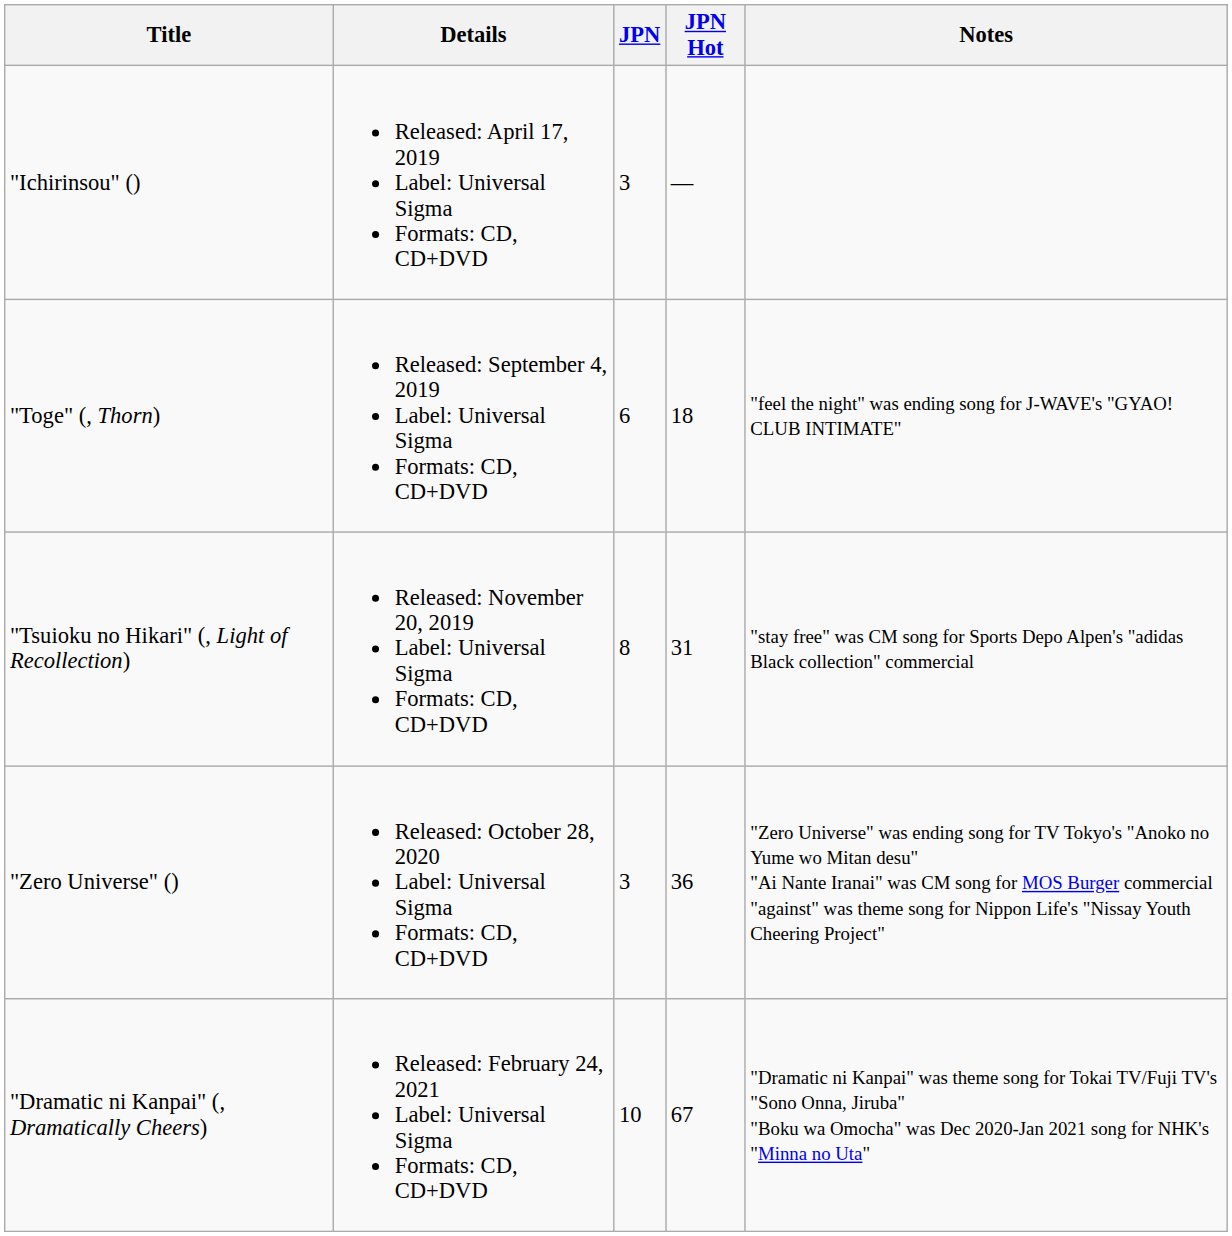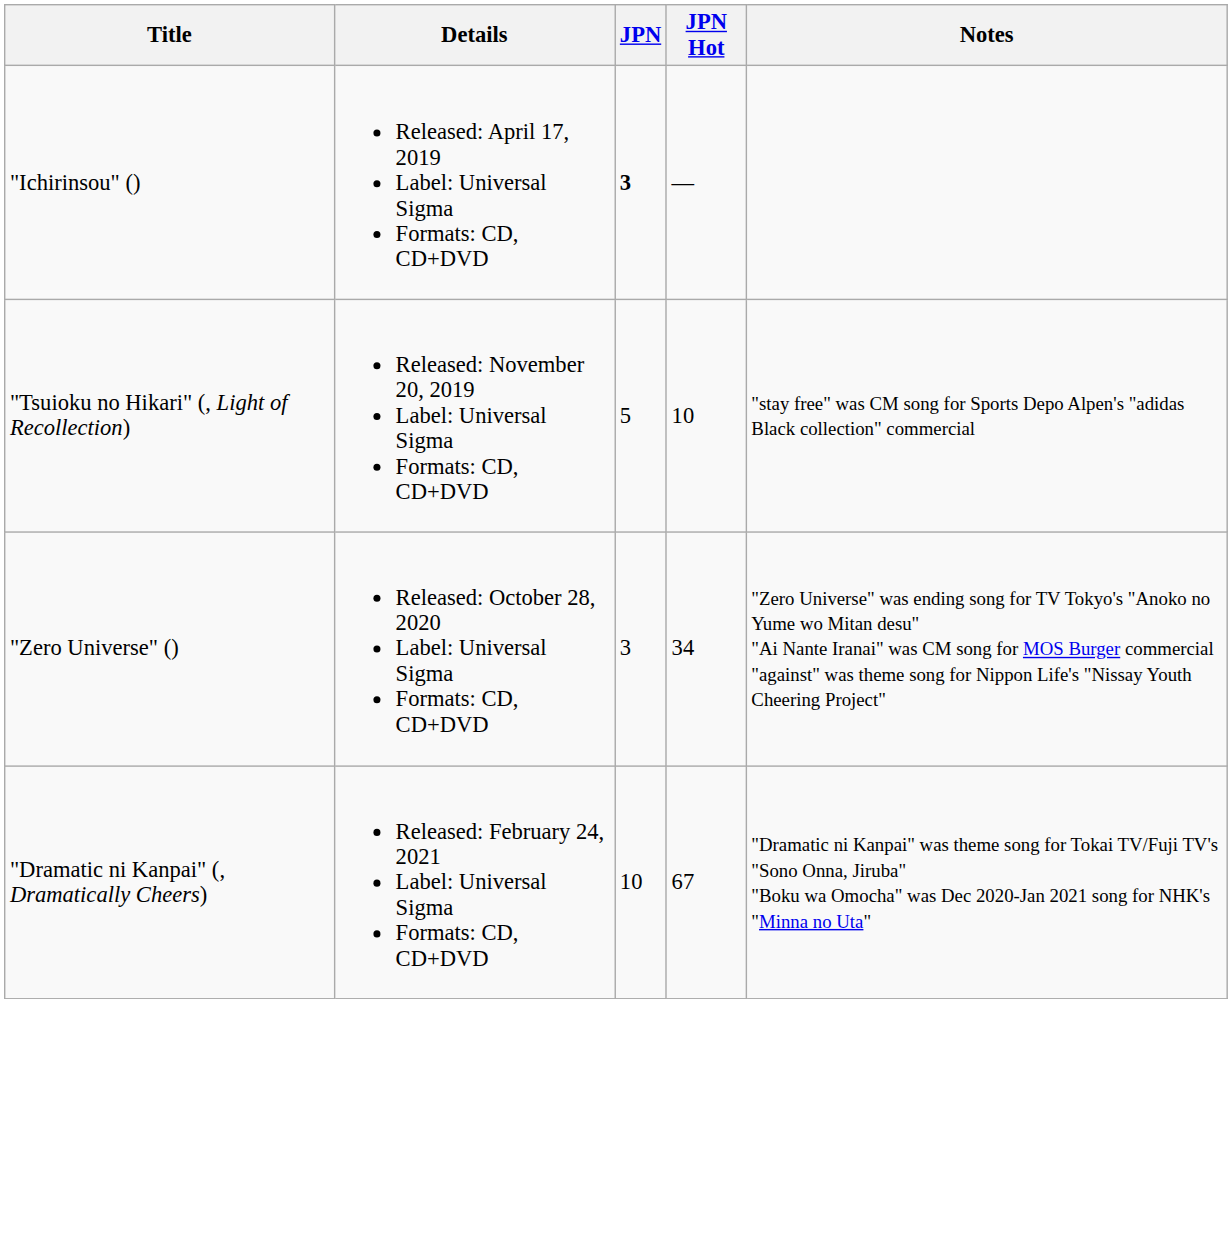 <table class="wikitable">
 <tr>
 <th>Title</th>
 <th>Details</th>
 <th><a href='#'>JPN</a></th>
 <th><a href='#'>JPN Hot</a></th>
 <th>Notes</th>
 </tr>
 <tr>
 <td>"Ichirinsou" ()</td>
 <td><br><ul><li>Released: April 17, 2019</li><li>Label: Universal Sigma</li><li>Formats: CD, CD+DVD</li></ul></td>
-<td>3</td>
+<td><strong>3</strong></td>
 <td>—</td>
 <td></td>
 </tr>
 <tr>
-<td>"Toge" (, <em>Thorn</em>)</td>
-<td><br><ul><li>Released: September 4, 2019</li><li>Label: Universal Sigma</li><li>Formats: CD, CD+DVD</li></ul></td>
-<td>6</td>
-<td>18</td>
-<td><small>"feel the night" was ending song for J-WAVE's "GYAO! CLUB INTIMATE"</small></td>
-</tr>
-<tr>
 <td>"Tsuioku no Hikari" (, <em>Light of Recollection</em>)</td>
 <td><br><ul><li>Released: November 20, 2019</li><li>Label: Universal Sigma</li><li>Formats: CD, CD+DVD</li></ul></td>
-<td>8</td>
-<td>31</td>
+<td>5</td>
+<td>10</td>
 <td><small>"stay free" was CM song for Sports Depo Alpen's "adidas Black collection" commercial</small></td>
 </tr>
 <tr>
 <td>"Zero Universe" ()</td>
 <td><br><ul><li>Released: October 28, 2020</li><li>Label: Universal Sigma</li><li>Formats: CD, CD+DVD</li></ul></td>
 <td>3</td>
-<td>36</td>
+<td>34</td>
 <td><small>"Zero Universe" was ending song for TV Tokyo's "Anoko no Yume wo Mitan desu"</small><br><small>"Ai Nante Iranai" was CM song for <a href='#'>MOS Burger</a> commercial</small><br><small>"against" was theme song for Nippon Life's "Nissay Youth Cheering Project"</small></td>
 </tr>
 <tr>
 <td>"Dramatic ni Kanpai" (, <em>Dramatically Cheers</em>)</td>
 <td><br><ul><li>Released: February 24, 2021</li><li>Label: Universal Sigma</li><li>Formats: CD, CD+DVD</li></ul></td>
 <td>10</td>
 <td>67</td>
 <td><small>"Dramatic ni Kanpai" was theme song for Tokai TV/Fuji TV's "Sono Onna, Jiruba"</small><br><small>"Boku wa Omocha" was Dec 2020-Jan 2021 song for NHK's "<a href='#'>Minna no Uta</a>"</small></td>
 </tr>
 </table>
